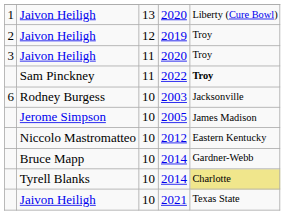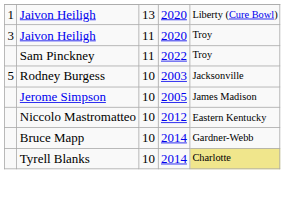 <table class="wikitable">
 <tr>
 </tr>
 <tr>
 <td>1</td>
 <td><a href='#'>Jaivon Heiligh</a></td>
 <td>13</td>
 <td><a href='#'>2020</a></td>
 <td style="font-size:80%;">Liberty (<a href='#'>Cure Bowl</a>)</td>
-</tr>
-<tr>
-<td>2</td>
-<td><a href='#'>Jaivon Heiligh</a></td>
-<td>12</td>
-<td><a href='#'>2019</a></td>
-<td style="font-size:80%;">Troy</td>
 </tr>
 <tr>
 <td>3</td>
 <td><a href='#'>Jaivon Heiligh</a></td>
 <td>11</td>
 <td><a href='#'>2020</a></td>
 <td style="font-size:80%;">Troy</td>
 </tr>
 <tr>
 <td></td>
 <td>Sam Pinckney</td>
 <td>11</td>
 <td><a href='#'>2022</a></td>
-<td style="font-size:80%;"><strong>Troy</strong></td>
+<td style="font-size:80%;">Troy</td>
 </tr>
 <tr>
-<td>6</td>
+<td>5</td>
 <td>Rodney Burgess</td>
 <td>10</td>
 <td><a href='#'>2003</a></td>
 <td style="font-size:80%;">Jacksonville</td>
 </tr>
 <tr>
 <td></td>
 <td><a href='#'>Jerome Simpson</a></td>
 <td>10</td>
 <td><a href='#'>2005</a></td>
 <td style="font-size:80%;">James Madison</td>
 </tr>
 <tr>
 <td></td>
 <td>Niccolo Mastromatteo</td>
 <td>10</td>
 <td><a href='#'>2012</a></td>
 <td style="font-size:80%;">Eastern Kentucky</td>
 </tr>
 <tr>
 <td></td>
 <td>Bruce Mapp</td>
 <td>10</td>
 <td><a href='#'>2014</a></td>
 <td style="font-size:80%;">Gardner-Webb</td>
 </tr>
 <tr>
 <td></td>
 <td>Tyrell Blanks</td>
 <td>10</td>
 <td><a href='#'>2014</a></td>
 <td style="background: khaki; font-size:80%;">Charlotte</td>
 </tr>
-<tr>
-<td></td>
-<td><a href='#'>Jaivon Heiligh</a></td>
-<td>10</td>
-<td><a href='#'>2021</a></td>
-<td style="font-size:80%;">Texas State</td>
-</tr>
 </table>
